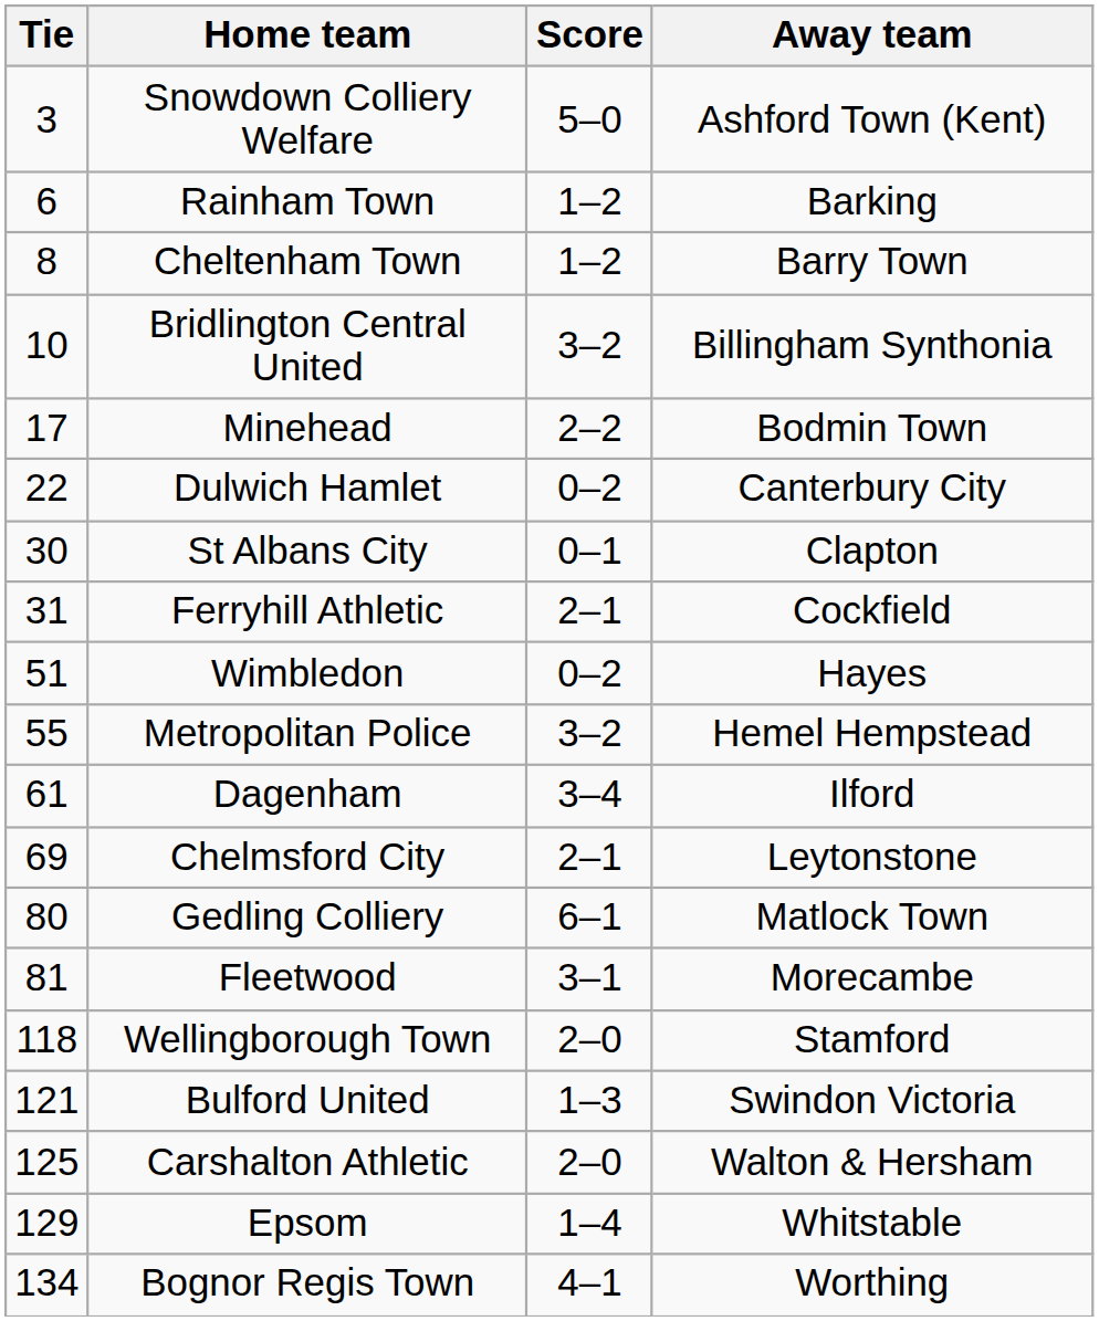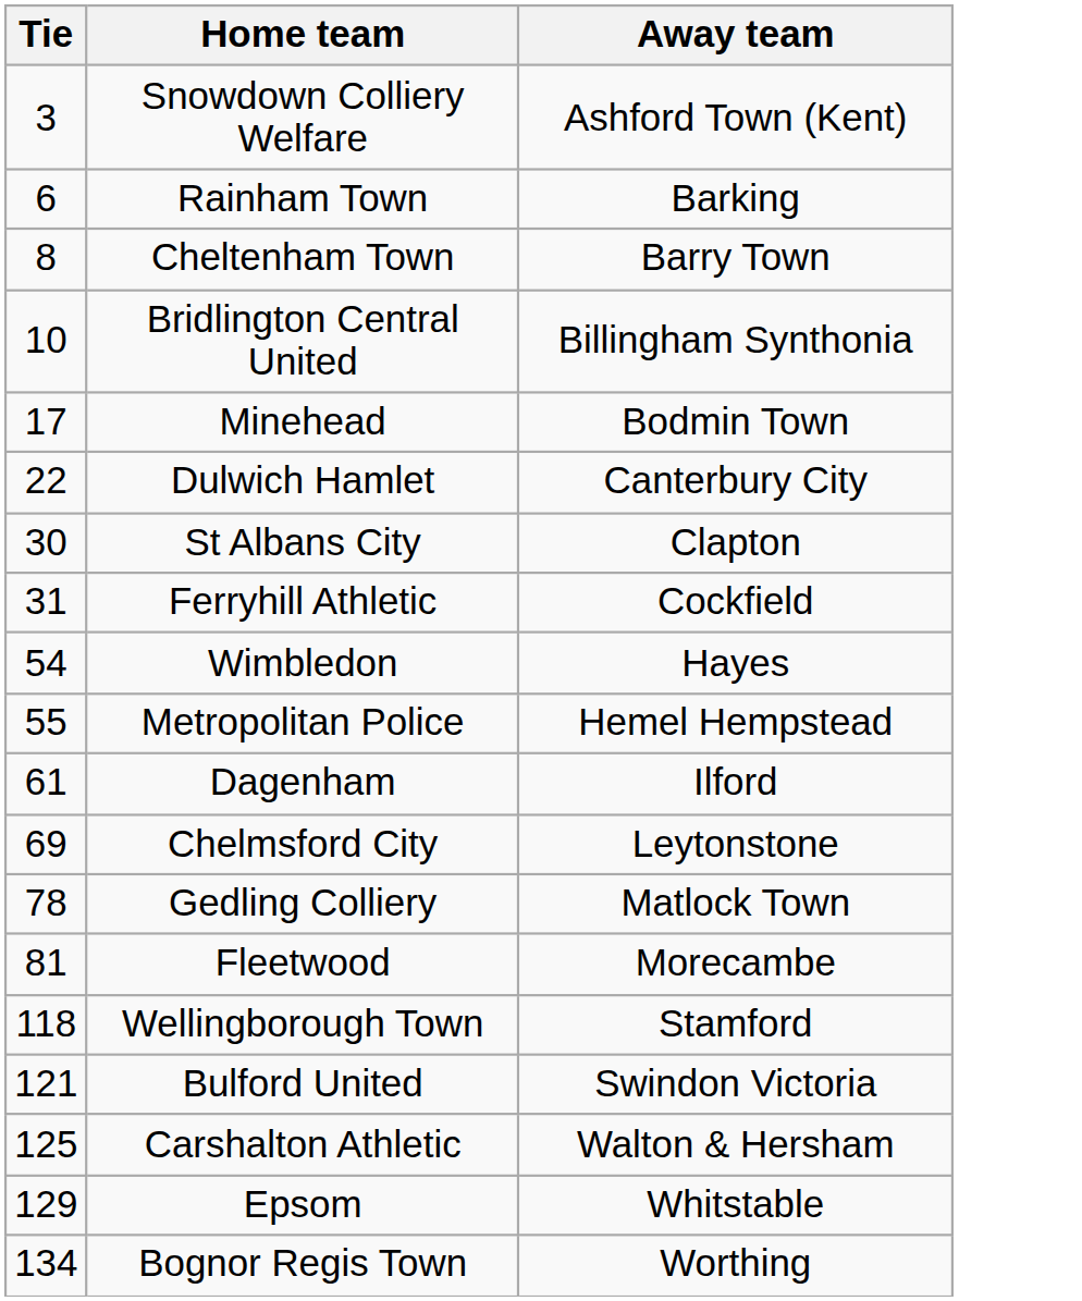 <table class="wikitable" style="text-align:center;">
 <tr>
 <th width=20>Tie</th>
 <th width=175>Home team</th>
-<th width=20>Score</th>
 <th width=175>Away team</th>
 </tr>
 <tr>
 <td>3</td>
 <td>Snowdown Colliery Welfare</td>
-<td>5–0</td>
 <td>Ashford Town (Kent)</td>
 </tr>
 <tr>
 <td>6</td>
 <td>Rainham Town</td>
-<td>1–2</td>
 <td>Barking</td>
 </tr>
 <tr>
 <td>8</td>
 <td>Cheltenham Town</td>
-<td>1–2</td>
 <td>Barry Town</td>
 </tr>
 <tr>
 <td>10</td>
 <td>Bridlington Central United</td>
-<td>3–2</td>
 <td>Billingham Synthonia</td>
 </tr>
 <tr>
 <td>17</td>
 <td>Minehead</td>
-<td>2–2</td>
 <td>Bodmin Town</td>
 </tr>
 <tr>
 <td>22</td>
 <td>Dulwich Hamlet</td>
-<td>0–2</td>
 <td>Canterbury City</td>
 </tr>
 <tr>
 <td>30</td>
 <td>St Albans City</td>
-<td>0–1</td>
 <td>Clapton</td>
 </tr>
 <tr>
 <td>31</td>
 <td>Ferryhill Athletic</td>
-<td>2–1</td>
 <td>Cockfield</td>
 </tr>
 <tr>
-<td>51</td>
+<td>54</td>
 <td>Wimbledon</td>
-<td>0–2</td>
 <td>Hayes</td>
 </tr>
 <tr>
 <td>55</td>
 <td>Metropolitan Police</td>
-<td>3–2</td>
 <td>Hemel Hempstead</td>
 </tr>
 <tr>
 <td>61</td>
 <td>Dagenham</td>
-<td>3–4</td>
 <td>Ilford</td>
 </tr>
 <tr>
 <td>69</td>
 <td>Chelmsford City</td>
-<td>2–1</td>
 <td>Leytonstone</td>
 </tr>
 <tr>
-<td>80</td>
+<td>78</td>
 <td>Gedling Colliery</td>
-<td>6–1</td>
 <td>Matlock Town</td>
 </tr>
 <tr>
 <td>81</td>
 <td>Fleetwood</td>
-<td>3–1</td>
 <td>Morecambe</td>
 </tr>
 <tr>
 <td>118</td>
 <td>Wellingborough Town</td>
-<td>2–0</td>
 <td>Stamford</td>
 </tr>
 <tr>
 <td>121</td>
 <td>Bulford United</td>
-<td>1–3</td>
 <td>Swindon Victoria</td>
 </tr>
 <tr>
 <td>125</td>
 <td>Carshalton Athletic</td>
-<td>2–0</td>
 <td>Walton & Hersham</td>
 </tr>
 <tr>
 <td>129</td>
 <td>Epsom</td>
-<td>1–4</td>
 <td>Whitstable</td>
 </tr>
 <tr>
 <td>134</td>
 <td>Bognor Regis Town</td>
-<td>4–1</td>
 <td>Worthing</td>
 </tr>
 </table>
